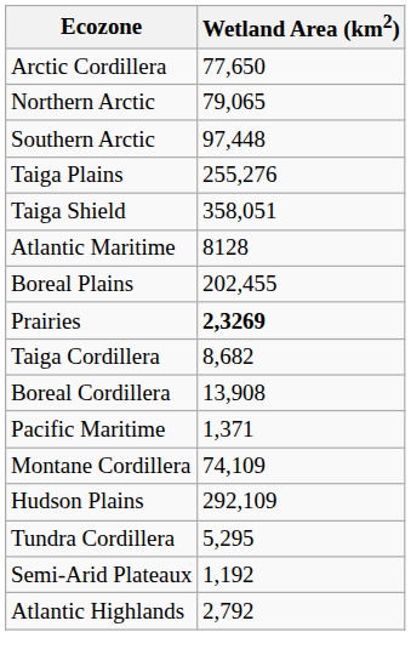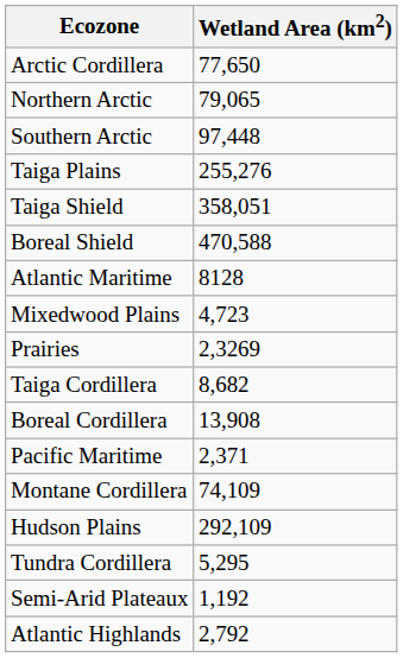 <table class="wikitable">
 <tr>
 <th>Ecozone</th>
 <th>Wetland Area (km<sup>2</sup>)</th>
 </tr>
 <tr>
 <td>Arctic Cordillera</td>
 <td>77,650</td>
 </tr>
 <tr>
 <td>Northern Arctic</td>
 <td>79,065</td>
 </tr>
 <tr>
 <td>Southern Arctic</td>
 <td>97,448</td>
 </tr>
 <tr>
 <td>Taiga Plains</td>
 <td>255,276</td>
 </tr>
 <tr>
 <td>Taiga Shield</td>
 <td>358,051</td>
 </tr>
 <tr>
+<td>Boreal Shield</td>
+<td>470,588</td>
+</tr>
+<tr>
 <td>Atlantic Maritime</td>
 <td>8128</td>
 </tr>
 <tr>
-<td>Boreal Plains</td>
-<td>202,455</td>
+<td>Mixedwood Plains</td>
+<td>4,723</td>
 </tr>
 <tr>
 <td>Prairies</td>
-<td><strong>2,3269</strong></td>
+<td>2,3269</td>
 </tr>
 <tr>
 <td>Taiga Cordillera</td>
 <td>8,682</td>
 </tr>
 <tr>
 <td>Boreal Cordillera</td>
 <td>13,908</td>
 </tr>
 <tr>
 <td>Pacific Maritime</td>
-<td>1,371</td>
+<td>2,371</td>
 </tr>
 <tr>
 <td>Montane Cordillera</td>
 <td>74,109</td>
 </tr>
 <tr>
 <td>Hudson Plains</td>
 <td>292,109</td>
 </tr>
 <tr>
 <td>Tundra Cordillera</td>
 <td>5,295</td>
 </tr>
 <tr>
 <td>Semi-Arid Plateaux</td>
 <td>1,192</td>
 </tr>
 <tr>
 <td>Atlantic Highlands</td>
 <td>2,792</td>
 </tr>
 </table>
